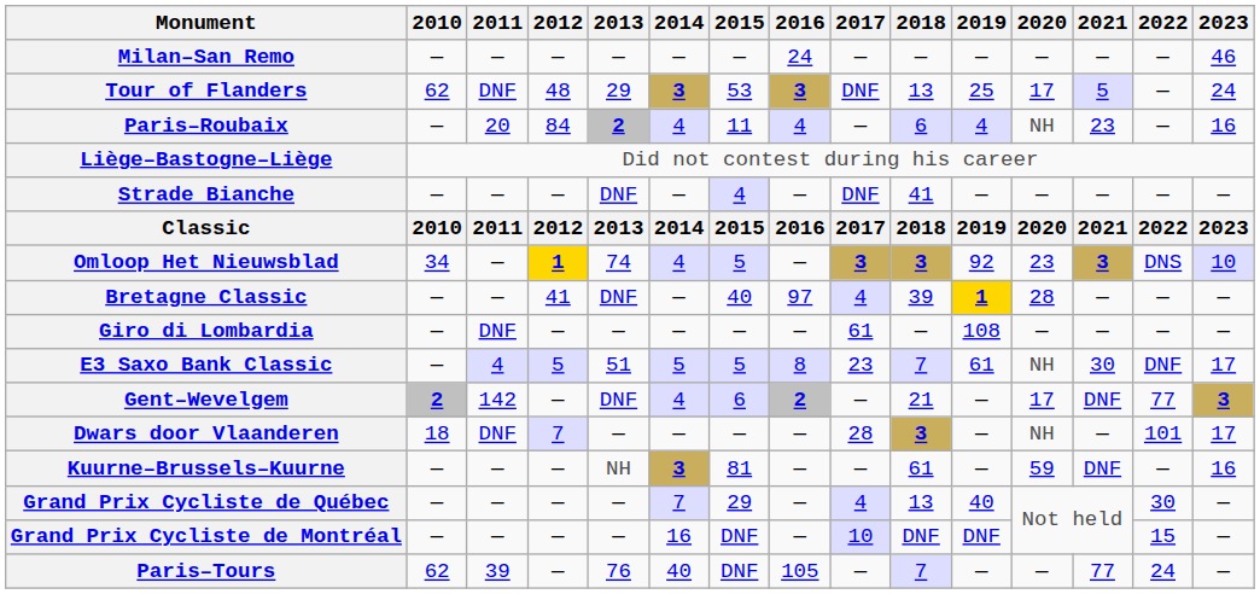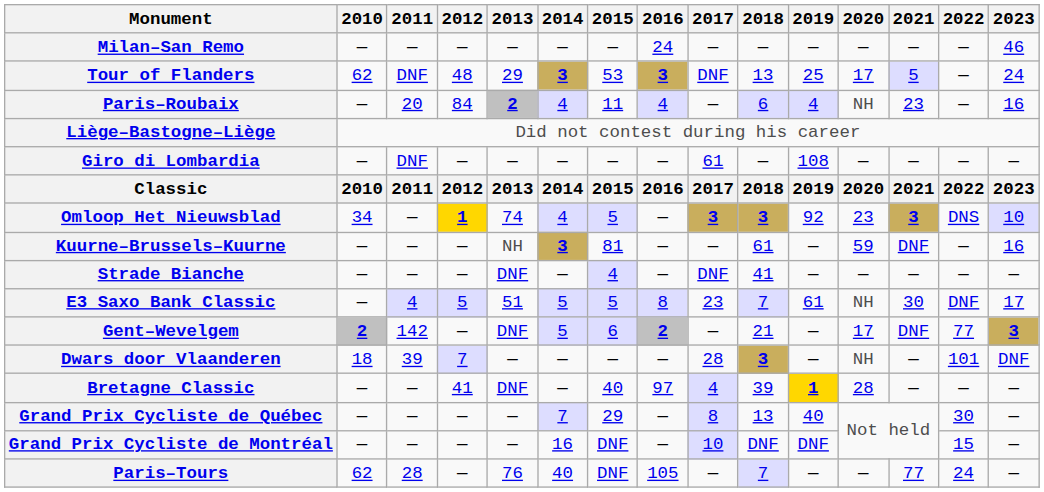 <table class="wikitable plainrowheaders">
 <tr>
 <th>Monument</th>
 <th scope="col">2010</th>
 <th scope="col">2011</th>
 <th scope="col">2012</th>
 <th scope="col">2013</th>
 <th scope="col">2014</th>
 <th scope="col">2015</th>
 <th scope="col">2016</th>
 <th scope="col">2017</th>
 <th scope="col">2018</th>
 <th scope="col">2019</th>
 <th scope="col">2020</th>
 <th scope="col">2021</th>
 <th scope="col">2022</th>
 <th scope="col">2023</th>
 </tr>
 <tr style="text-align:center;">
 <th scope="row"><a href='#'>Milan–San Remo</a></th>
 <td>—</td>
 <td>—</td>
 <td>—</td>
 <td>—</td>
 <td>—</td>
 <td>—</td>
 <td><a href='#'>24</a></td>
 <td>—</td>
 <td>—</td>
 <td>—</td>
 <td>—</td>
 <td>—</td>
 <td>—</td>
 <td><a href='#'>46</a></td>
 </tr>
 <tr style="text-align:center;">
 <th scope="row"><a href='#'>Tour of Flanders</a></th>
 <td><a href='#'>62</a></td>
 <td><a href='#'>DNF</a></td>
 <td><a href='#'>48</a></td>
 <td><a href='#'>29</a></td>
 <td style="background:#C9AE5D;"><a href='#'><strong>3</strong></a></td>
 <td><a href='#'>53</a></td>
 <td style="background:#C9AE5D;"><a href='#'><strong>3</strong></a></td>
 <td><a href='#'>DNF</a></td>
 <td><a href='#'>13</a></td>
 <td><a href='#'>25</a></td>
 <td><a href='#'>17</a></td>
 <td style="background:#ddf;"><a href='#'>5</a></td>
 <td>—</td>
 <td><a href='#'>24</a></td>
 </tr>
 <tr style="text-align:center;">
 <th scope="row"><a href='#'>Paris–Roubaix</a></th>
 <td>—</td>
 <td><a href='#'>20</a></td>
 <td><a href='#'>84</a></td>
 <td style="background:#C0C0C0;"><a href='#'><strong>2</strong></a></td>
 <td style="background:#ddf;"><a href='#'>4</a></td>
 <td><a href='#'>11</a></td>
 <td style="background:#ddf;"><a href='#'>4</a></td>
 <td>—</td>
 <td style="background:#ddf;"><a href='#'>6</a></td>
 <td style="background:#ddf;"><a href='#'>4</a></td>
 <td style="color:#4d4d4d;">NH</td>
 <td><a href='#'>23</a></td>
 <td>—</td>
 <td><a href='#'>16</a></td>
 </tr>
 <tr style="text-align:center;">
 <th scope="row"><a href='#'>Liège–Bastogne–Liège</a></th>
 <td style="color:#4d4d4d;" colspan=14>Did not contest during his career</td>
 </tr>
 <tr style="text-align:center;">
-<th scope="row"><a href='#'>Strade Bianche</a></th>
+<th scope="row"><a href='#'>Giro di Lombardia</a></th>
+<td>—</td>
+<td><a href='#'>DNF</a></td>
 <td>—</td>
 <td>—</td>
 <td>—</td>
-<td><a href='#'>DNF</a></td>
 <td>—</td>
-<td style="background:#ddf;"><a href='#'>4</a></td>
 <td>—</td>
-<td><a href='#'>DNF</a></td>
-<td><a href='#'>41</a></td>
+<td><a href='#'>61</a></td>
 <td>—</td>
+<td><a href='#'>108</a></td>
 <td>—</td>
 <td>—</td>
 <td>—</td>
 <td>—</td>
 </tr>
 <tr>
 <th>Classic</th>
 <th scope="col">2010</th>
 <th scope="col">2011</th>
 <th scope="col">2012</th>
 <th scope="col">2013</th>
 <th scope="col">2014</th>
 <th scope="col">2015</th>
 <th scope="col">2016</th>
 <th scope="col">2017</th>
 <th scope="col">2018</th>
 <th scope="col">2019</th>
 <th scope="col">2020</th>
 <th scope="col">2021</th>
 <th scope="col">2022</th>
 <th scope="col">2023</th>
 </tr>
 <tr style="text-align:center;">
 <th scope="row"><a href='#'>Omloop Het Nieuwsblad</a></th>
 <td><a href='#'>34</a></td>
 <td>—</td>
 <td style="background:gold;"><a href='#'><strong>1</strong></a></td>
 <td><a href='#'>74</a></td>
 <td style="background:#ddf;"><a href='#'>4</a></td>
 <td style="background:#ddf;"><a href='#'>5</a></td>
 <td>—</td>
 <td style="background:#C9AE5D;"><a href='#'><strong>3</strong></a></td>
 <td style="background:#C9AE5D;"><a href='#'><strong>3</strong></a></td>
 <td><a href='#'>92</a></td>
 <td><a href='#'>23</a></td>
 <td style="background:#C9AE5D;"><a href='#'><strong>3</strong></a></td>
 <td><a href='#'>DNS</a></td>
 <td style="background:#ddf;"><a href='#'>10</a></td>
 </tr>
 <tr style="text-align:center;">
-<th scope="row"><a href='#'>Bretagne Classic</a></th>
-<td>—</td>
-<td>—</td>
-<td><a href='#'>41</a></td>
-<td><a href='#'>DNF</a></td>
-<td>—</td>
-<td><a href='#'>40</a></td>
-<td><a href='#'>97</a></td>
-<td style="background:#ddf;"><a href='#'>4</a></td>
-<td><a href='#'>39</a></td>
-<td style="background:gold;"><a href='#'><strong>1</strong></a></td>
-<td><a href='#'>28</a></td>
+<th scope="row"><a href='#'>Kuurne–Brussels–Kuurne</a></th>
 <td>—</td>
 <td>—</td>
 <td>—</td>
-</tr>
-<tr style="text-align:center;">
-<th scope="row"><a href='#'>Giro di Lombardia</a></th>
-<td>—</td>
-<td><a href='#'>DNF</a></td>
-<td>—</td>
-<td>—</td>
-<td>—</td>
+<td style="color:#4d4d4d;">NH</td>
+<td style="background:#C9AE5D;"><a href='#'><strong>3</strong></a></td>
+<td><a href='#'>81</a></td>
 <td>—</td>
 <td>—</td>
 <td><a href='#'>61</a></td>
 <td>—</td>
-<td><a href='#'>108</a></td>
+<td><a href='#'>59</a></td>
+<td><a href='#'>DNF</a></td>
+<td>—</td>
+<td><a href='#'>16</a></td>
+</tr>
+<tr style="text-align:center;">
+<th scope="row"><a href='#'>Strade Bianche</a></th>
+<td>—</td>
+<td>—</td>
+<td>—</td>
+<td><a href='#'>DNF</a></td>
+<td>—</td>
+<td style="background:#ddf;"><a href='#'>4</a></td>
+<td>—</td>
+<td><a href='#'>DNF</a></td>
+<td><a href='#'>41</a></td>
+<td>—</td>
 <td>—</td>
 <td>—</td>
 <td>—</td>
 <td>—</td>
 </tr>
 <tr style="text-align:center;">
 <th scope="row"><a href='#'>E3 Saxo Bank Classic</a></th>
 <td>—</td>
 <td style="background:#ddf;"><a href='#'>4</a></td>
 <td style="background:#ddf;"><a href='#'>5</a></td>
 <td><a href='#'>51</a></td>
 <td style="background:#ddf;"><a href='#'>5</a></td>
 <td style="background:#ddf;"><a href='#'>5</a></td>
 <td style="background:#ddf;"><a href='#'>8</a></td>
 <td><a href='#'>23</a></td>
 <td style="background:#ddf;"><a href='#'>7</a></td>
 <td><a href='#'>61</a></td>
 <td style="color:#4d4d4d;">NH</td>
 <td><a href='#'>30</a></td>
 <td><a href='#'>DNF</a></td>
 <td><a href='#'>17</a></td>
 </tr>
 <tr style="text-align:center;">
 <th scope="row"><a href='#'>Gent–Wevelgem</a></th>
 <td style="background:#C0C0C0;"><a href='#'><strong>2</strong></a></td>
 <td><a href='#'>142</a></td>
 <td>—</td>
 <td><a href='#'>DNF</a></td>
-<td style="background:#ddf;"><a href='#'>4</a></td>
+<td style="background:#ddf;"><a href='#'>5</a></td>
 <td style="background:#ddf;"><a href='#'>6</a></td>
 <td style="background:#C0C0C0;"><a href='#'><strong>2</strong></a></td>
 <td>—</td>
 <td><a href='#'>21</a></td>
 <td>—</td>
 <td><a href='#'>17</a></td>
 <td><a href='#'>DNF</a></td>
 <td><a href='#'>77</a></td>
 <td style="background:#C9AE5D;"><a href='#'><strong>3</strong></a></td>
 </tr>
 <tr style="text-align:center;">
 <th scope="row"><a href='#'>Dwars door Vlaanderen</a></th>
 <td><a href='#'>18</a></td>
-<td><a href='#'>DNF</a></td>
+<td><a href='#'>39</a></td>
 <td style="background:#ddf;"><a href='#'>7</a></td>
 <td>—</td>
 <td>—</td>
 <td>—</td>
 <td>—</td>
 <td><a href='#'>28</a></td>
 <td style="background:#C9AE5D;"><a href='#'><strong>3</strong></a></td>
 <td>—</td>
 <td style="color:#4d4d4d;">NH</td>
 <td>—</td>
 <td><a href='#'>101</a></td>
-<td><a href='#'>17</a></td>
+<td><a href='#'>DNF</a></td>
 </tr>
 <tr style="text-align:center;">
-<th scope="row"><a href='#'>Kuurne–Brussels–Kuurne</a></th>
+<th scope="row"><a href='#'>Bretagne Classic</a></th>
+<td>—</td>
+<td>—</td>
+<td><a href='#'>41</a></td>
+<td><a href='#'>DNF</a></td>
+<td>—</td>
+<td><a href='#'>40</a></td>
+<td><a href='#'>97</a></td>
+<td style="background:#ddf;"><a href='#'>4</a></td>
+<td><a href='#'>39</a></td>
+<td style="background:gold;"><a href='#'><strong>1</strong></a></td>
+<td><a href='#'>28</a></td>
 <td>—</td>
 <td>—</td>
 <td>—</td>
-<td style="color:#4d4d4d;">NH</td>
-<td style="background:#C9AE5D;"><a href='#'><strong>3</strong></a></td>
-<td><a href='#'>81</a></td>
-<td>—</td>
-<td>—</td>
-<td><a href='#'>61</a></td>
-<td>—</td>
-<td><a href='#'>59</a></td>
-<td><a href='#'>DNF</a></td>
-<td>—</td>
-<td><a href='#'>16</a></td>
 </tr>
 <tr style="text-align:center;">
 <th scope="row"><a href='#'>Grand Prix Cycliste de Québec</a></th>
 <td>—</td>
 <td>—</td>
 <td>—</td>
 <td>—</td>
 <td style="background:#ddf;"><a href='#'>7</a></td>
 <td><a href='#'>29</a></td>
 <td>—</td>
-<td style="background:#ddf;"><a href='#'>4</a></td>
+<td style="background:#ddf;"><a href='#'>8</a></td>
 <td><a href='#'>13</a></td>
 <td><a href='#'>40</a></td>
 <td style="color:#4d4d4d;" rowspan=2 colspan=2>Not held</td>
 <td><a href='#'>30</a></td>
 <td>—</td>
 </tr>
 <tr style="text-align:center;">
 <th scope="row"><a href='#'>Grand Prix Cycliste de Montréal</a></th>
 <td>—</td>
 <td>—</td>
 <td>—</td>
 <td>—</td>
 <td><a href='#'>16</a></td>
 <td><a href='#'>DNF</a></td>
 <td>—</td>
 <td style="background:#ddf;"><a href='#'>10</a></td>
 <td><a href='#'>DNF</a></td>
 <td><a href='#'>DNF</a></td>
 <td><a href='#'>15</a></td>
 <td>—</td>
 </tr>
 <tr style="text-align:center;">
 <th scope="row"><a href='#'>Paris–Tours</a></th>
 <td><a href='#'>62</a></td>
-<td><a href='#'>39</a></td>
+<td><a href='#'>28</a></td>
 <td>—</td>
 <td><a href='#'>76</a></td>
 <td><a href='#'>40</a></td>
 <td><a href='#'>DNF</a></td>
 <td><a href='#'>105</a></td>
 <td>—</td>
 <td style="background:#ddf;"><a href='#'>7</a></td>
 <td>—</td>
 <td>—</td>
 <td><a href='#'>77</a></td>
 <td><a href='#'>24</a></td>
 <td>—</td>
 </tr>
 </table>
